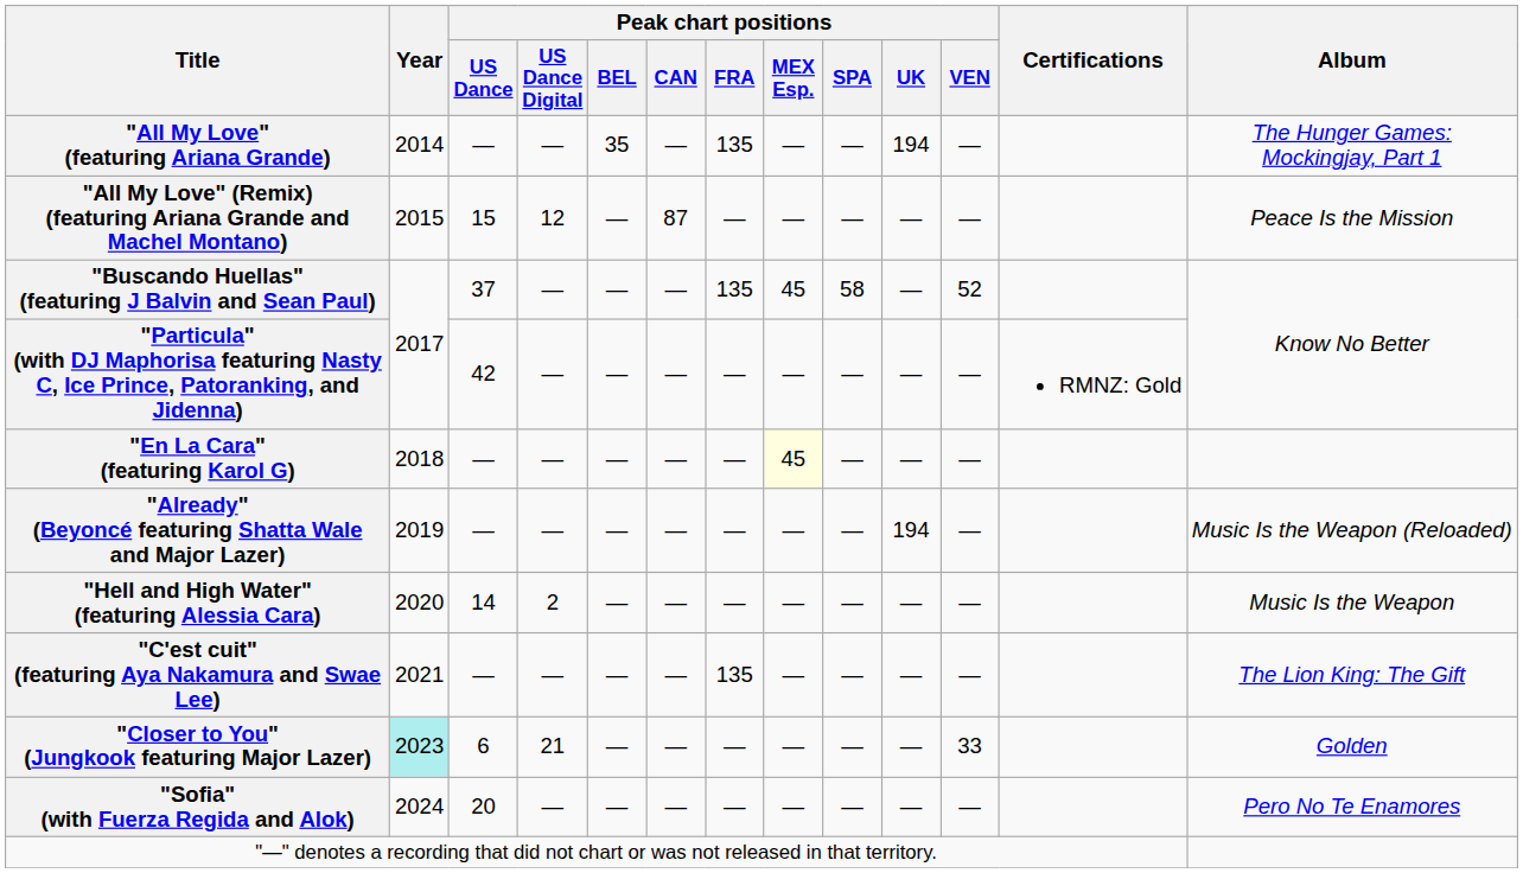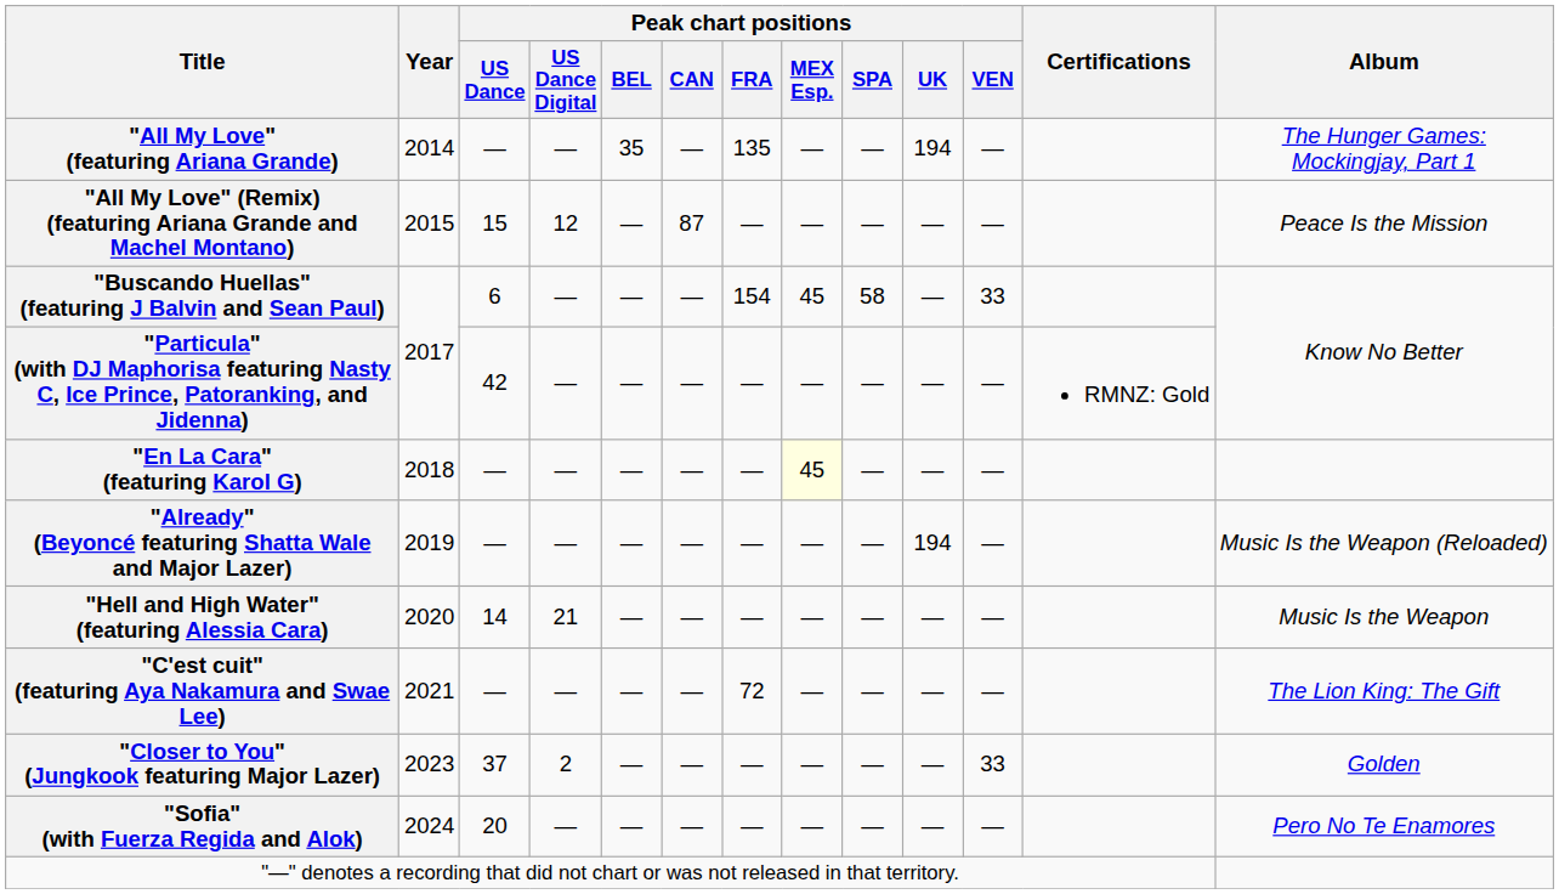 <table class="wikitable plainrowheaders" style="text-align:center;" border="1">
 <tr>
 <th scope="col" rowspan="2" style="width:17em;">Title</th>
 <th scope="col" rowspan="2">Year</th>
 <th scope="col" colspan="9">Peak chart positions</th>
 <th scope="col" rowspan="2">Certifications</th>
 <th scope="col" rowspan="2">Album</th>
 </tr>
 <tr>
 <th scope="col" style="width:2.5em;font-size:90%;"><a href='#'>US<br>Dance</a><br></th>
 <th scope="col" style="width:2.5em;font-size:90%;"><a href='#'>US<br>Dance<br>Digital</a><br></th>
 <th scope="col" style="width:2.5em;font-size:90%;"><a href='#'>BEL</a><br></th>
 <th scope="col" style="width:2.5em;font-size:90%;"><a href='#'>CAN</a><br></th>
 <th scope="col" style="width:2.5em;font-size:90%;"><a href='#'>FRA</a><br></th>
 <th scope="col" style="width:2.5em;font-size:90%;"><a href='#'>MEX<br>Esp.</a><br></th>
 <th scope="col" style="width:2.5em;font-size:90%;"><a href='#'>SPA</a><br></th>
 <th scope="col" style="width:2.5em;font-size:90%;"><a href='#'>UK</a><br></th>
 <th scope="col" style="width:2.5em;font-size:90%;"><a href='#'>VEN</a><br></th>
 </tr>
 <tr>
 <th scope="row">"<a href='#'>All My Love</a>"<br><span>(featuring <a href='#'>Ariana Grande</a>)</span></th>
 <td>2014</td>
 <td>—</td>
 <td>—</td>
 <td>35</td>
 <td>—</td>
 <td>135</td>
 <td>—</td>
 <td>—</td>
 <td>194</td>
 <td>—</td>
 <td></td>
 <td><em><a href='#'>The Hunger Games:<br>Mockingjay, Part 1</a></em></td>
 </tr>
 <tr>
 <th scope="row">"All My Love" (Remix)<br><span>(featuring Ariana Grande and <a href='#'>Machel Montano</a>)</span></th>
 <td>2015</td>
 <td>15</td>
 <td>12</td>
 <td>—</td>
 <td>87</td>
 <td>—</td>
 <td>—</td>
 <td>—</td>
 <td>—</td>
 <td>—</td>
 <td></td>
 <td><em>Peace Is the Mission</em></td>
 </tr>
 <tr>
 <th scope="row">"Buscando Huellas" <br><span>(featuring <a href='#'>J Balvin</a> and <a href='#'>Sean Paul</a>)</span></th>
 <td rowspan="2">2017</td>
-<td>37</td>
+<td>6</td>
 <td>—</td>
 <td>—</td>
 <td>—</td>
-<td>135</td>
+<td>154</td>
 <td>45</td>
 <td>58</td>
 <td>—</td>
-<td>52</td>
+<td>33</td>
 <td></td>
 <td rowspan="2"><em>Know No Better</em></td>
 </tr>
 <tr>
 <th scope="row">"<a href='#'>Particula</a>" <br><span>(with <a href='#'>DJ Maphorisa</a> featuring <a href='#'>Nasty C</a>, <a href='#'>Ice Prince</a>, <a href='#'>Patoranking</a>, and <a href='#'>Jidenna</a>)</span></th>
 <td>42</td>
 <td>—</td>
 <td>—</td>
 <td>—</td>
 <td>—</td>
 <td>—</td>
 <td>—</td>
 <td>—</td>
 <td>—</td>
 <td><br><ul><li>RMNZ: Gold</li></ul></td>
 </tr>
 <tr>
 <th scope="row">"<a href='#'>En La Cara</a>" <br><span>(featuring <a href='#'>Karol G</a>)</span></th>
 <td>2018</td>
 <td>—</td>
 <td>—</td>
 <td>—</td>
 <td>—</td>
 <td>—</td>
 <td style="background: lightyellow;">45</td>
 <td>—</td>
 <td>—</td>
 <td>—</td>
 <td></td>
 <td></td>
 </tr>
 <tr>
 <th scope="row">"<a href='#'>Already</a>" <br><span>(<a href='#'>Beyoncé</a> featuring <a href='#'>Shatta Wale</a> and Major Lazer)</span></th>
 <td>2019</td>
 <td>—</td>
 <td>—</td>
 <td>—</td>
 <td>—</td>
 <td>—</td>
 <td>—</td>
 <td>—</td>
 <td>194</td>
 <td>—</td>
 <td></td>
 <td><em>Music Is the Weapon (Reloaded)</em></td>
 </tr>
 <tr>
 <th scope="row">"Hell and High Water" <br><span>(featuring <a href='#'>Alessia Cara</a>)</span></th>
 <td>2020</td>
 <td>14</td>
-<td>2</td>
+<td>21</td>
 <td>—</td>
 <td>—</td>
 <td>—</td>
 <td>—</td>
 <td>—</td>
 <td>—</td>
 <td>—</td>
 <td></td>
 <td><em>Music Is the Weapon</em></td>
 </tr>
 <tr>
 <th scope="row">"C'est cuit" <br><span>(featuring <a href='#'>Aya Nakamura</a> and <a href='#'>Swae Lee</a>)</span></th>
 <td>2021</td>
 <td>—</td>
 <td>—</td>
 <td>—</td>
 <td>—</td>
-<td>135</td>
+<td>72</td>
 <td>—</td>
 <td>—</td>
 <td>—</td>
 <td>—</td>
 <td></td>
 <td><em><a href='#'>The Lion King: The Gift</a></em></td>
 </tr>
 <tr>
 <th scope="row">"<a href='#'>Closer to You</a>" <br><span>(<a href='#'>Jungkook</a> featuring Major Lazer)</span></th>
-<td style="background: paleturquoise;">2023</td>
-<td>6</td>
-<td>21</td>
+<td>2023</td>
+<td>37</td>
+<td>2</td>
 <td>—</td>
 <td>—</td>
 <td>—</td>
 <td>—</td>
 <td>—</td>
 <td>—</td>
 <td>33</td>
 <td></td>
 <td><em><a href='#'>Golden</a></em></td>
 </tr>
 <tr>
 <th scope="row">"Sofia" <br><span>(with <a href='#'>Fuerza Regida</a> and <a href='#'>Alok</a>)</span></th>
 <td>2024</td>
 <td>20</td>
 <td>—</td>
 <td>—</td>
 <td>—</td>
 <td>—</td>
 <td>—</td>
 <td>—</td>
 <td>—</td>
 <td>—</td>
 <td></td>
 <td><em><a href='#'>Pero No Te Enamores</a></em></td>
 </tr>
 <tr>
 <td colspan="12" style="font-size:90%">"—" denotes a recording that did not chart or was not released in that territory.</td>
 </tr>
 </table>
